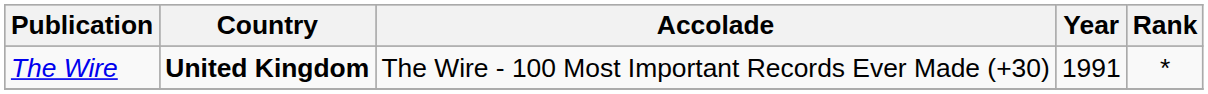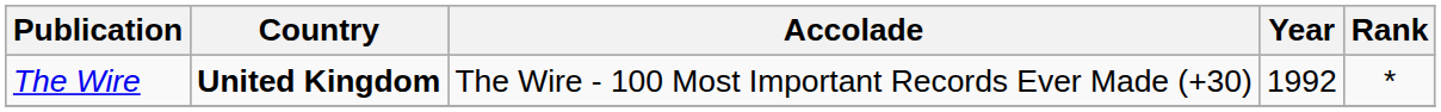 <table class="wikitable">
 <tr>
 <th>Publication</th>
 <th>Country</th>
 <th>Accolade</th>
 <th>Year</th>
 <th>Rank</th>
 </tr>
 <tr>
 <td><em><a href='#'>The Wire</a></em></td>
 <td><strong>United Kingdom</strong></td>
 <td>The Wire - 100 Most Important Records Ever Made (+30)</td>
-<td>1991</td>
+<td>1992</td>
 <td style="text-align:center;">*</td>
 </tr>
 <tr>
 </tr>
 </table>
